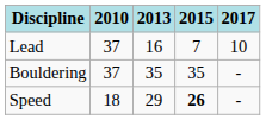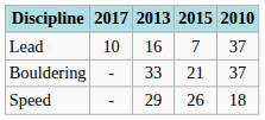 <table class="wikitable" style="text-align: center">
 <tr>
 <th style="background: #b0e0e6">Discipline</th>
-<th style="background: #b0e0e6">2010</th>
+<th style="background: #b0e0e6">2017</th>
 <th style="background: #b0e0e6">2013</th>
 <th style="background: #b0e0e6">2015</th>
-<th style="background: #b0e0e6">2017</th>
+<th style="background: #b0e0e6">2010</th>
 </tr>
 <tr>
 <td align="left">Lead</td>
-<td>37</td>
+<td>10</td>
 <td>16</td>
 <td>7</td>
-<td>10</td>
+<td>37</td>
 </tr>
 <tr>
 <td align="left">Bouldering</td>
+<td>-</td>
+<td>33</td>
+<td>21</td>
 <td>37</td>
-<td>35</td>
-<td>35</td>
-<td>-</td>
 </tr>
 <tr>
 <td align="left">Speed</td>
+<td>-</td>
+<td>29</td>
+<td>26</td>
 <td>18</td>
-<td>29</td>
-<td><strong>26</strong></td>
-<td>-</td>
 </tr>
 </table>
